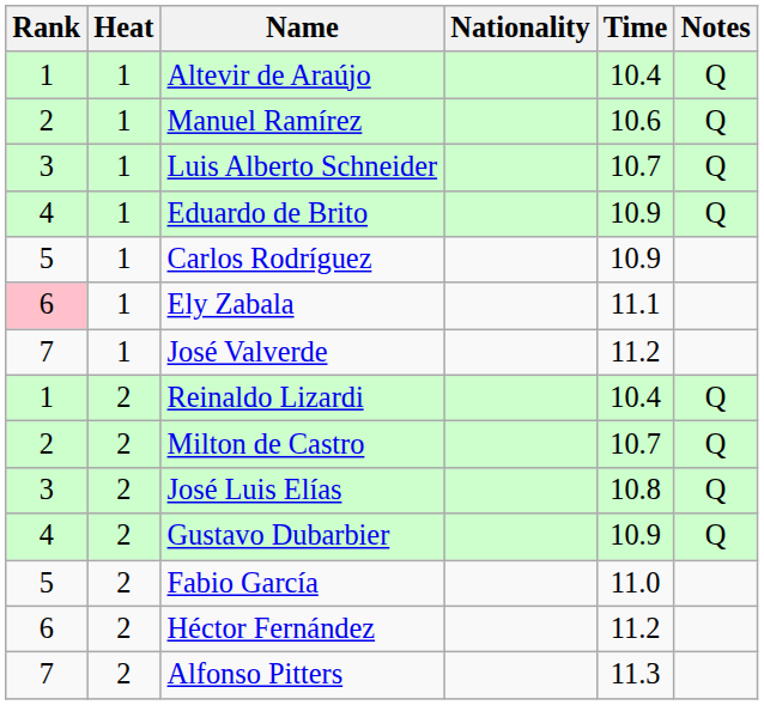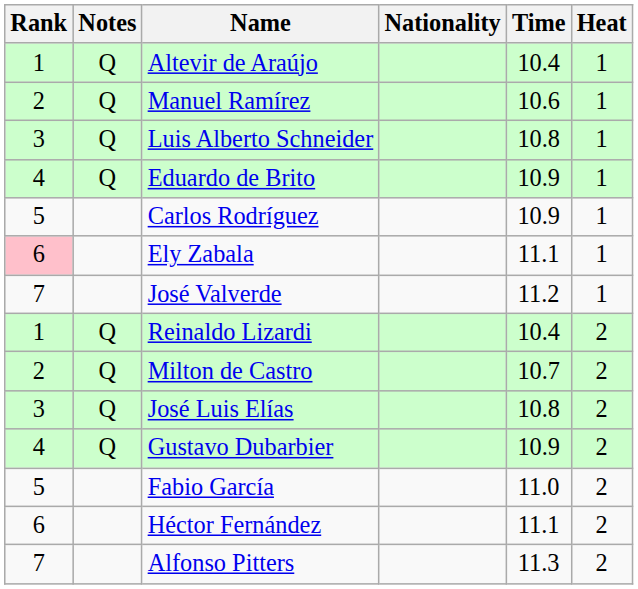 <table class="wikitable sortable" style="text-align:center">
 <tr>
 <th>Rank</th>
-<th>Heat</th>
+<th>Notes</th>
 <th>Name</th>
 <th>Nationality</th>
 <th>Time</th>
-<th>Notes</th>
+<th>Heat</th>
 </tr>
 <tr bgcolor=ccffcc>
 <td>1</td>
-<td>1</td>
+<td>Q</td>
 <td align=left><a href='#'>Altevir de Araújo</a></td>
 <td align=left></td>
 <td>10.4</td>
-<td>Q</td>
+<td>1</td>
 </tr>
 <tr bgcolor=ccffcc>
 <td>2</td>
-<td>1</td>
+<td>Q</td>
 <td align=left><a href='#'>Manuel Ramírez</a></td>
 <td align=left></td>
 <td>10.6</td>
-<td>Q</td>
+<td>1</td>
 </tr>
 <tr bgcolor=ccffcc>
 <td>3</td>
-<td>1</td>
+<td>Q</td>
 <td align=left><a href='#'>Luis Alberto Schneider</a></td>
 <td align=left></td>
-<td>10.7</td>
-<td>Q</td>
+<td>10.8</td>
+<td>1</td>
 </tr>
 <tr bgcolor=ccffcc>
 <td>4</td>
-<td>1</td>
+<td>Q</td>
 <td align=left><a href='#'>Eduardo de Brito</a></td>
 <td align=left></td>
 <td>10.9</td>
-<td>Q</td>
+<td>1</td>
 </tr>
 <tr>
 <td>5</td>
-<td>1</td>
+<td></td>
 <td align=left><a href='#'>Carlos Rodríguez</a></td>
 <td align=left></td>
 <td>10.9</td>
-<td></td>
+<td>1</td>
 </tr>
 <tr>
 <td style="background: pink;">6</td>
-<td>1</td>
+<td></td>
 <td align=left><a href='#'>Ely Zabala</a></td>
 <td align=left></td>
 <td>11.1</td>
-<td></td>
+<td>1</td>
 </tr>
 <tr>
 <td>7</td>
-<td>1</td>
+<td></td>
 <td align=left><a href='#'>José Valverde</a></td>
 <td align=left></td>
 <td>11.2</td>
-<td></td>
+<td>1</td>
 </tr>
 <tr bgcolor=ccffcc>
 <td>1</td>
-<td>2</td>
+<td>Q</td>
 <td align=left><a href='#'>Reinaldo Lizardi</a></td>
 <td align=left></td>
 <td>10.4</td>
-<td>Q</td>
+<td>2</td>
 </tr>
 <tr bgcolor=ccffcc>
 <td>2</td>
-<td>2</td>
+<td>Q</td>
 <td align=left><a href='#'>Milton de Castro</a></td>
 <td align=left></td>
 <td>10.7</td>
-<td>Q</td>
+<td>2</td>
 </tr>
 <tr bgcolor=ccffcc>
 <td>3</td>
-<td>2</td>
+<td>Q</td>
 <td align=left><a href='#'>José Luis Elías</a></td>
 <td align=left></td>
 <td>10.8</td>
-<td>Q</td>
+<td>2</td>
 </tr>
 <tr bgcolor=ccffcc>
 <td>4</td>
-<td>2</td>
+<td>Q</td>
 <td align=left><a href='#'>Gustavo Dubarbier</a></td>
 <td align=left></td>
 <td>10.9</td>
-<td>Q</td>
+<td>2</td>
 </tr>
 <tr>
 <td>5</td>
-<td>2</td>
+<td></td>
 <td align=left><a href='#'>Fabio García</a></td>
 <td align=left></td>
 <td>11.0</td>
-<td></td>
+<td>2</td>
 </tr>
 <tr>
 <td>6</td>
-<td>2</td>
+<td></td>
 <td align=left><a href='#'>Héctor Fernández</a></td>
 <td align=left></td>
-<td>11.2</td>
-<td></td>
+<td>11.1</td>
+<td>2</td>
 </tr>
 <tr>
 <td>7</td>
-<td>2</td>
+<td></td>
 <td align=left><a href='#'>Alfonso Pitters</a></td>
 <td align=left></td>
 <td>11.3</td>
-<td></td>
+<td>2</td>
 </tr>
 </table>
